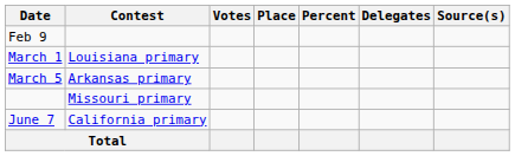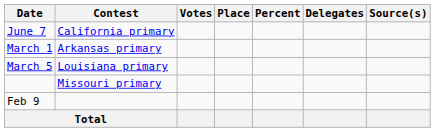 <table class="wikitable sortable">
 <tr>
 <th scope="col" class=unsortable>Date</th>
 <th scope="col">Contest</th>
 <th scope="col">Votes</th>
 <th scope="col">Place</th>
 <th scope="col">Percent</th>
 <th scope="col">Delegates</th>
 <th scope="col">Source(s)</th>
 </tr>
 <tr>
-<td>Feb 9</td>
+<td><a href='#'>June 7</a></td>
+<td><a href='#'>California primary</a></td>
 <td></td>
 <td></td>
 <td></td>
 <td></td>
 <td></td>
-<td><em></em></td>
 </tr>
 <tr>
 <td><a href='#'>March 1</a></td>
-<td><a href='#'>Louisiana primary</a></td>
+<td><a href='#'>Arkansas primary</a></td>
 <td></td>
 <td></td>
 <td></td>
 <td></td>
 <td><em></em></td>
 </tr>
 <tr>
 <td><a href='#'>March 5</a></td>
-<td><a href='#'>Arkansas primary</a></td>
+<td><a href='#'>Louisiana primary</a></td>
 <td></td>
 <td></td>
 <td></td>
 <td></td>
 <td><em></em></td>
 </tr>
 <tr>
 <td></td>
 <td><a href='#'>Missouri primary</a></td>
 <td></td>
 <td></td>
 <td></td>
 <td></td>
 <td><em></em></td>
 </tr>
 <tr>
-<td><a href='#'>June 7</a></td>
-<td><a href='#'>California primary</a></td>
+<td>Feb 9</td>
 <td></td>
 <td></td>
 <td></td>
 <td></td>
 <td></td>
+<td><em></em></td>
 </tr>
 <tr>
 <th align=center colspan=2>Total</th>
 <th></th>
 <th></th>
 <th></th>
 <th></th>
 <th><em></em></th>
 </tr>
 </table>
